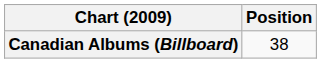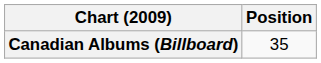 <table class="wikitable plainrowheaders" style="text-align:center">
 <tr>
 <th scope="col">Chart (2009)</th>
 <th scope="col">Position</th>
 </tr>
 <tr>
 <th scope="row">Canadian Albums (<em>Billboard</em>)</th>
-<td>38</td>
+<td>35</td>
 </tr>
 </table>
